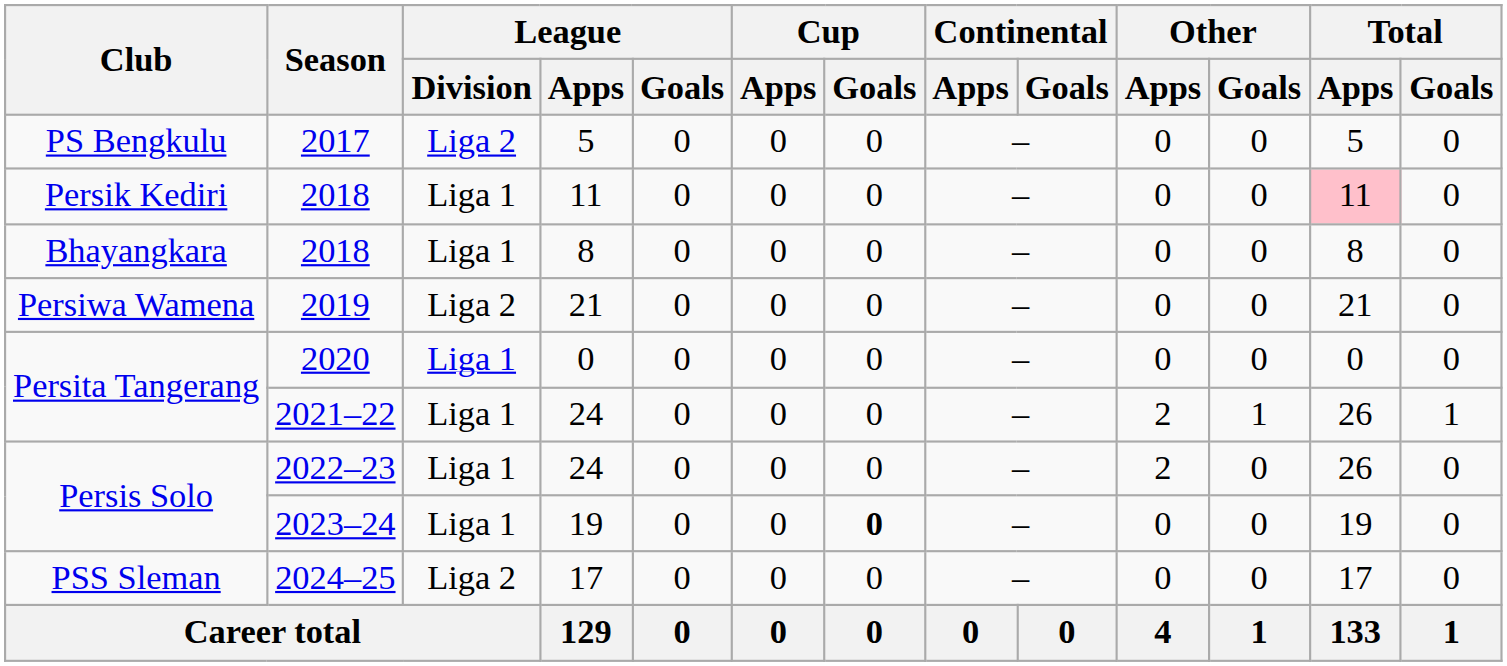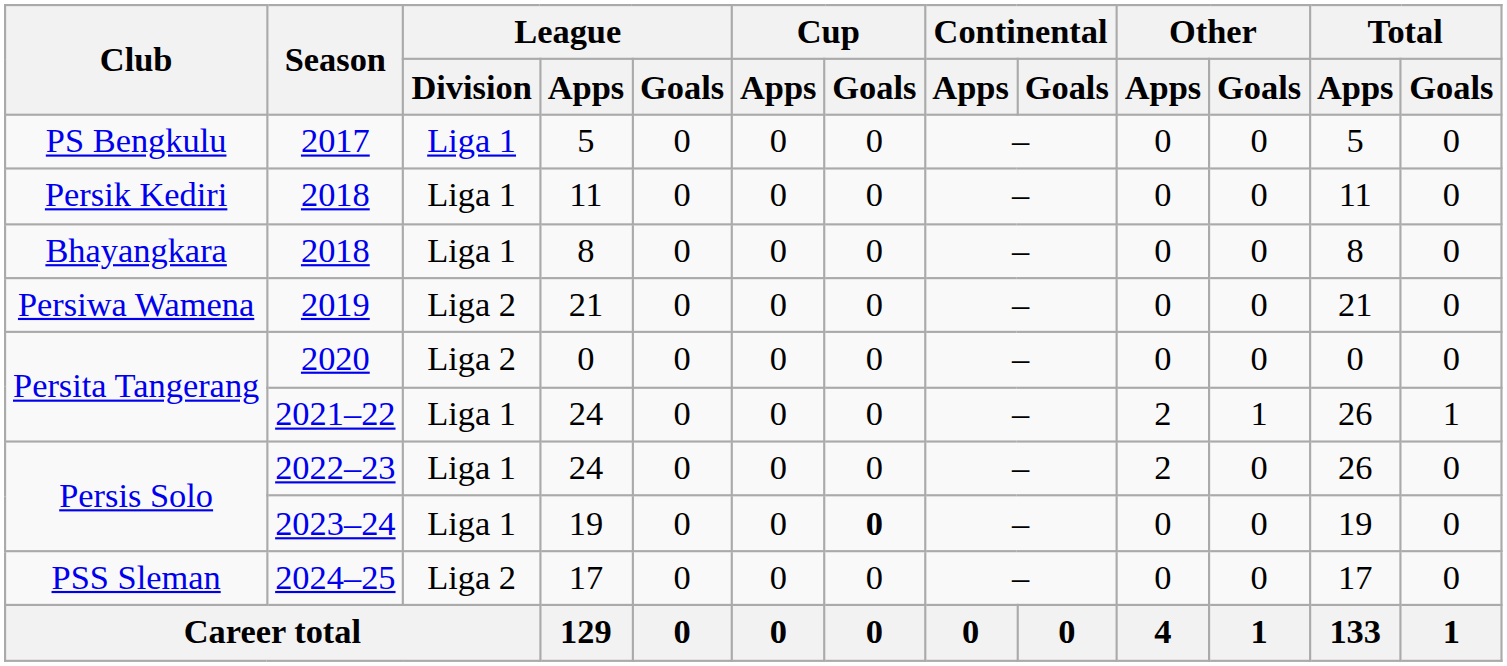 <table class="wikitable" style="text-align: center">
 <tr>
 <th rowspan="2">Club</th>
 <th rowspan="2">Season</th>
 <th colspan="3">League</th>
 <th colspan="2">Cup</th>
 <th colspan="2">Continental</th>
 <th colspan="2">Other</th>
 <th colspan="2">Total</th>
 </tr>
 <tr>
 <th>Division</th>
 <th>Apps</th>
 <th>Goals</th>
 <th>Apps</th>
 <th>Goals</th>
 <th>Apps</th>
 <th>Goals</th>
 <th>Apps</th>
 <th>Goals</th>
 <th>Apps</th>
 <th>Goals</th>
 </tr>
 <tr>
 <td rowspan="1"><a href='#'>PS Bengkulu</a></td>
 <td><a href='#'>2017</a></td>
-<td rowspan="1" valign="center"><a href='#'>Liga 2</a></td>
+<td rowspan="1" valign="center"><a href='#'>Liga 1</a></td>
 <td>5</td>
 <td>0</td>
 <td>0</td>
 <td>0</td>
 <td colspan="2">–</td>
 <td>0</td>
 <td>0</td>
 <td>5</td>
 <td>0</td>
 </tr>
 <tr>
 <td rowspan="1"><a href='#'>Persik Kediri</a></td>
 <td><a href='#'>2018</a></td>
 <td>Liga 1</td>
 <td>11</td>
 <td>0</td>
 <td>0</td>
 <td>0</td>
 <td colspan="2">–</td>
 <td>0</td>
 <td>0</td>
-<td style="background: pink;">11</td>
+<td>11</td>
 <td>0</td>
 </tr>
 <tr>
 <td rowspan="1"><a href='#'>Bhayangkara</a></td>
 <td><a href='#'>2018</a></td>
 <td rowspan="1" valign="center">Liga 1</td>
 <td>8</td>
 <td>0</td>
 <td>0</td>
 <td>0</td>
 <td colspan="2">–</td>
 <td>0</td>
 <td>0</td>
 <td>8</td>
 <td>0</td>
 </tr>
 <tr>
 <td rowspan="1"><a href='#'>Persiwa Wamena</a></td>
 <td><a href='#'>2019</a></td>
 <td rowspan="1" valign="center">Liga 2</td>
 <td>21</td>
 <td>0</td>
 <td>0</td>
 <td>0</td>
 <td colspan="2">–</td>
 <td>0</td>
 <td>0</td>
 <td>21</td>
 <td>0</td>
 </tr>
 <tr>
 <td rowspan="2"><a href='#'>Persita Tangerang</a></td>
 <td><a href='#'>2020</a></td>
-<td rowspan="1" valign="center"><a href='#'>Liga 1</a></td>
+<td rowspan="1" valign="center">Liga 2</td>
 <td>0</td>
 <td>0</td>
 <td>0</td>
 <td>0</td>
 <td colspan="2">–</td>
 <td>0</td>
 <td>0</td>
 <td>0</td>
 <td>0</td>
 </tr>
 <tr>
 <td><a href='#'>2021–22</a></td>
 <td rowspan="1" valign="center">Liga 1</td>
 <td>24</td>
 <td>0</td>
 <td>0</td>
 <td>0</td>
 <td colspan="2">–</td>
 <td>2</td>
 <td>1</td>
 <td>26</td>
 <td>1</td>
 </tr>
 <tr>
 <td rowspan="2"><a href='#'>Persis Solo</a></td>
 <td><a href='#'>2022–23</a></td>
 <td rowspan="1" valign="center">Liga 1</td>
 <td>24</td>
 <td>0</td>
 <td>0</td>
 <td>0</td>
 <td colspan="2">–</td>
 <td>2</td>
 <td>0</td>
 <td>26</td>
 <td>0</td>
 </tr>
 <tr>
 <td><a href='#'>2023–24</a></td>
 <td>Liga 1</td>
 <td>19</td>
 <td>0</td>
 <td>0</td>
 <td><strong>0</strong></td>
 <td colspan="2">–</td>
 <td>0</td>
 <td>0</td>
 <td>19</td>
 <td>0</td>
 </tr>
 <tr>
 <td rowspan="1"><a href='#'>PSS Sleman</a></td>
 <td><a href='#'>2024–25</a></td>
 <td rowspan="1" valign="center">Liga 2</td>
 <td>17</td>
 <td>0</td>
 <td>0</td>
 <td>0</td>
 <td colspan="2">–</td>
 <td>0</td>
 <td>0</td>
 <td>17</td>
 <td>0</td>
 </tr>
 <tr>
 <th colspan=3>Career total</th>
 <th>129</th>
 <th>0</th>
 <th>0</th>
 <th>0</th>
 <th>0</th>
 <th>0</th>
 <th>4</th>
 <th>1</th>
 <th>133</th>
 <th>1</th>
 </tr>
 </table>
